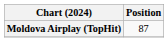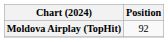 <table class="wikitable plainrowheaders" style="text-align:center">
 <tr>
 <th scope="col">Chart (2024)</th>
 <th scope="col">Position</th>
 </tr>
 <tr>
 <th scope="row">Moldova Airplay (TopHit)</th>
-<td>87</td>
+<td>92</td>
 </tr>
 <tr>
 </tr>
 </table>
